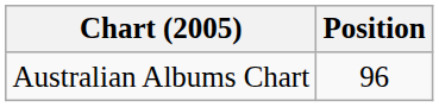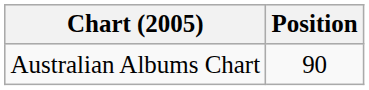 <table class="wikitable">
 <tr>
 <th>Chart (2005)</th>
 <th>Position</th>
 </tr>
 <tr>
 <td>Australian Albums Chart</td>
-<td style="text-align:center;">96</td>
+<td style="text-align:center;">90</td>
 </tr>
 </table>
